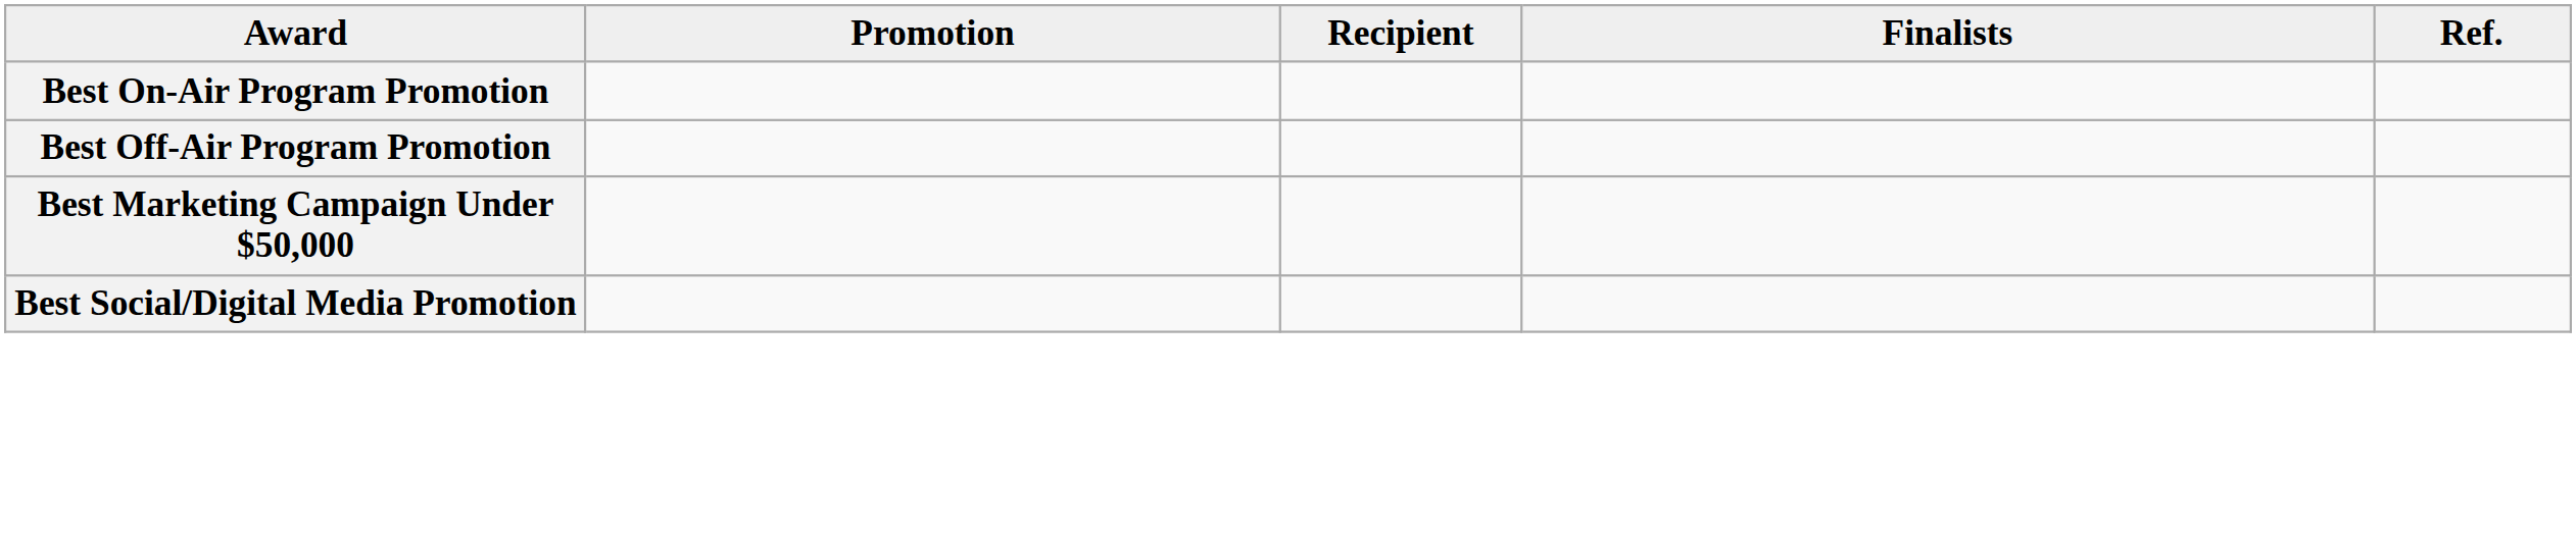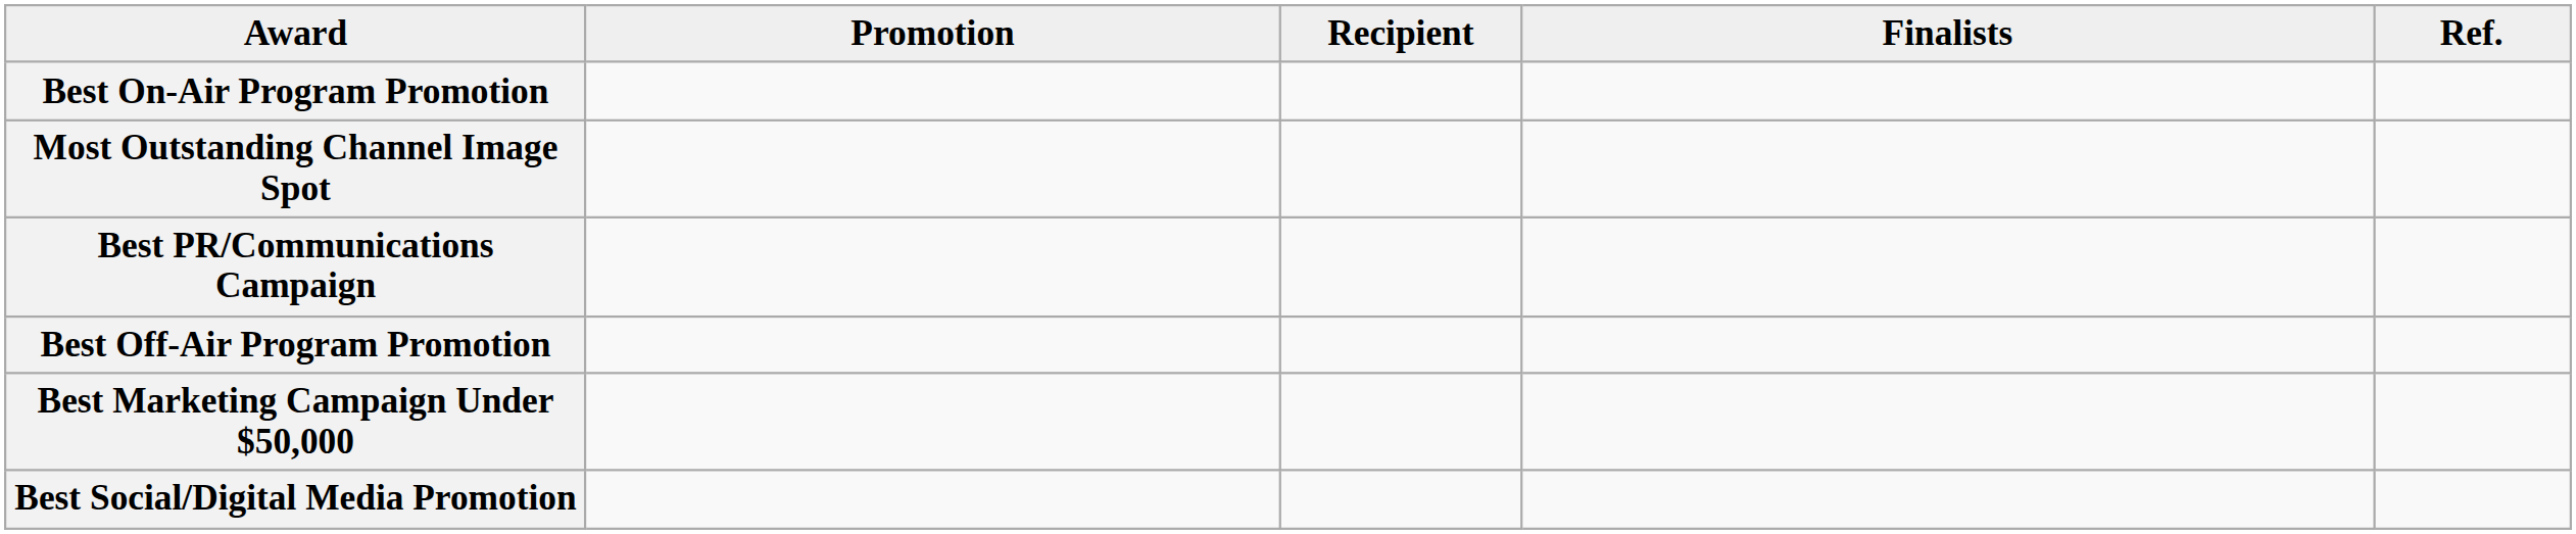 <table class="wikitable sortable" width=90%>
 <tr>
 <th style="background:#efefef;" class="unsortable" width="250">Award</th>
 <th style="background:#efefef;" width="300">Promotion</th>
 <th style="background:#efefef;" width="100">Recipient</th>
 <th style="background:#efefef;" class="unsortable" width="370">Finalists</th>
 <th style="background:#efefef;" class="unsortable">Ref.</th>
 </tr>
 <tr>
 <th>Best On-Air Program Promotion</th>
+<td></td>
+<td></td>
+<td></td>
+<td style="text-align:center;"></td>
+</tr>
+<tr>
+<th>Most Outstanding Channel Image Spot</th>
+<td></td>
+<td></td>
+<td></td>
+<td style="text-align:center;"></td>
+</tr>
+<tr>
+<th>Best PR/Communications Campaign</th>
 <td></td>
 <td></td>
 <td></td>
 <td style="text-align:center;"></td>
 </tr>
 <tr>
 <th>Best Off-Air Program Promotion</th>
 <td></td>
 <td></td>
 <td></td>
 <td style="text-align:center;"></td>
 </tr>
 <tr>
 <th>Best Marketing Campaign Under $50,000</th>
 <td></td>
 <td></td>
 <td></td>
 <td style="text-align:center;"></td>
 </tr>
 <tr>
 <th>Best Social/Digital Media Promotion</th>
 <td></td>
 <td></td>
 <td></td>
 <td style="text-align:center;"></td>
 </tr>
 </table>
